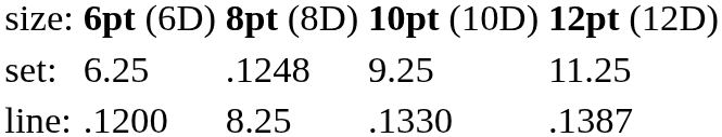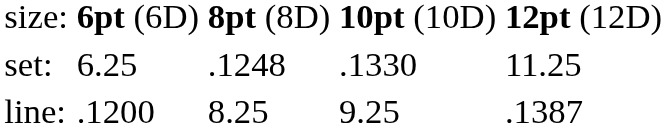 <table style="margin-left:40px;">
 <tr>
 <td>size:</td>
 <td><strong>6pt</strong> (6D)</td>
 <td><strong>8pt</strong> (8D)</td>
 <td><strong>10pt</strong> (10D)</td>
 <td><strong>12pt</strong> (12D)</td>
 </tr>
 <tr>
 <td>set:</td>
 <td>6.25</td>
 <td>.1248</td>
-<td>9.25</td>
+<td>.1330</td>
 <td>11.25</td>
 </tr>
 <tr>
 <td>line:</td>
 <td>.1200</td>
 <td>8.25</td>
-<td>.1330</td>
+<td>9.25</td>
 <td>.1387</td>
 </tr>
 </table>
